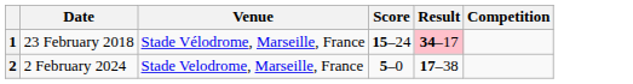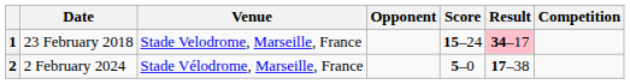 <table class="wikitable plainrowheaders">
 <tr>
 <th scope=col></th>
 <th scope=col data-sort-type=date>Date</th>
 <th scope=col>Venue</th>
+<th scope=col>Opponent</th>
 <th scope=col>Score</th>
 <th scope=col>Result</th>
 <th scope=col>Competition</th>
 </tr>
 <tr>
 <th scope=row>1</th>
 <td>23 February 2018</td>
-<td><a href='#'>Stade Vélodrome</a>, <a href='#'>Marseille</a>, France</td>
+<td><a href='#'>Stade Velodrome</a>, <a href='#'>Marseille</a>, France</td>
+<td></td>
 <td align=center><strong>15</strong>–24</td>
 <td align=center style="background: pink;"><strong>34</strong>–17</td>
 <td></td>
 </tr>
 <tr>
 <th scope=row>2</th>
 <td>2 February 2024</td>
-<td><a href='#'>Stade Velodrome</a>, <a href='#'>Marseille</a>, France</td>
+<td><a href='#'>Stade Vélodrome</a>, <a href='#'>Marseille</a>, France</td>
+<td></td>
 <td align=center><strong>5</strong>–0</td>
 <td align=center><strong>17</strong>–38</td>
 <td></td>
 </tr>
 </table>
